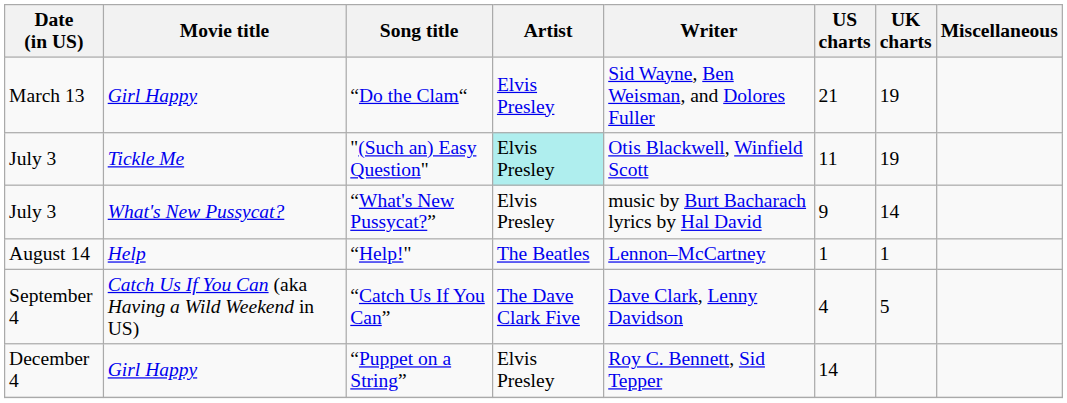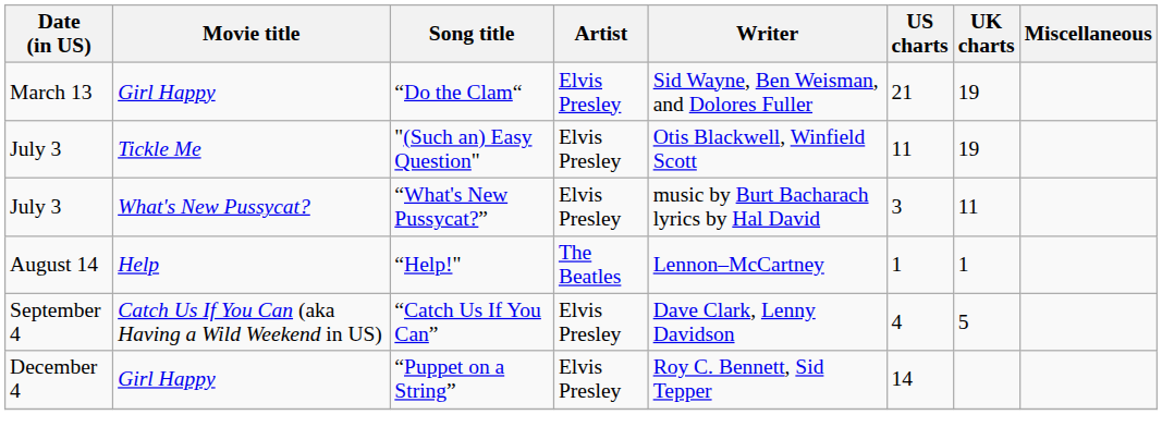 <table class="wikitable sortable">
 <tr>
 <th>Date<br>(in US)</th>
 <th>Movie title</th>
 <th>Song title</th>
 <th>Artist</th>
 <th>Writer</th>
 <th>US <br>charts</th>
 <th>UK<br>charts</th>
 <th>Miscellaneous</th>
 </tr>
 <tr>
 <td>March 13</td>
 <td><em><a href='#'>Girl Happy</a></em></td>
 <td>“<a href='#'>Do the Clam</a>“</td>
 <td><a href='#'>Elvis Presley</a></td>
 <td><a href='#'>Sid Wayne</a>, <a href='#'>Ben Weisman</a>, and <a href='#'>Dolores Fuller</a></td>
 <td>21</td>
 <td>19</td>
 <td></td>
 </tr>
 <tr>
 <td>July 3</td>
 <td><em><a href='#'>Tickle Me</a></em></td>
 <td>"<a href='#'>(Such an) Easy Question</a>"</td>
-<td style="background: paleturquoise;">Elvis Presley</td>
+<td>Elvis Presley</td>
 <td><a href='#'>Otis Blackwell</a>, <a href='#'>Winfield Scott</a></td>
 <td>11</td>
 <td>19</td>
 <td></td>
 </tr>
 <tr>
 <td>July 3</td>
 <td><em><a href='#'>What's New Pussycat?</a></em></td>
 <td>“<a href='#'>What's New Pussycat?</a>”</td>
 <td>Elvis Presley</td>
 <td>music by <a href='#'>Burt Bacharach</a> lyrics by <a href='#'>Hal David</a></td>
-<td>9</td>
-<td>14</td>
+<td>3</td>
+<td>11</td>
 <td></td>
 </tr>
 <tr>
 <td>August 14</td>
 <td><em><a href='#'>Help</a></em></td>
 <td>“<a href='#'>Help!</a>"</td>
 <td><a href='#'>The Beatles</a></td>
 <td><a href='#'>Lennon–McCartney</a></td>
 <td>1</td>
 <td>1</td>
 <td></td>
 </tr>
 <tr>
 <td>September 4</td>
 <td><em> <a href='#'>Catch Us If You Can</a></em> (aka <em>Having a Wild Weekend</em> in US)</td>
 <td>“<a href='#'>Catch Us If You Can</a>”</td>
-<td><a href='#'>The Dave Clark Five</a></td>
+<td>Elvis Presley</td>
 <td><a href='#'>Dave Clark</a>, <a href='#'>Lenny Davidson</a></td>
 <td>4</td>
 <td>5</td>
 <td></td>
 </tr>
 <tr>
 <td>December 4</td>
 <td><em><a href='#'>Girl Happy</a></em></td>
 <td>“<a href='#'>Puppet on a String</a>”</td>
 <td>Elvis Presley</td>
 <td><a href='#'>Roy C. Bennett</a>, <a href='#'>Sid Tepper</a></td>
 <td>14</td>
 <td></td>
 <td></td>
 </tr>
 <tr>
 </tr>
 </table>
